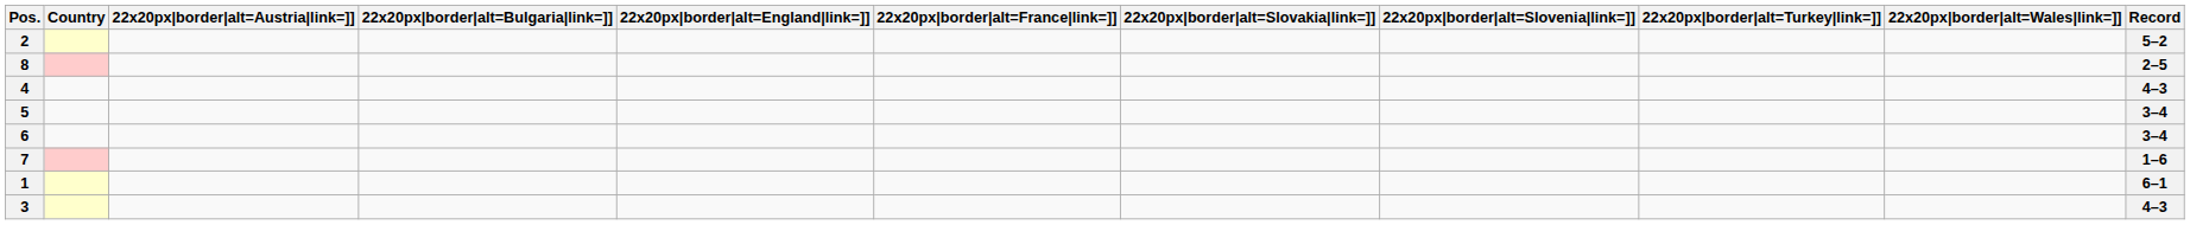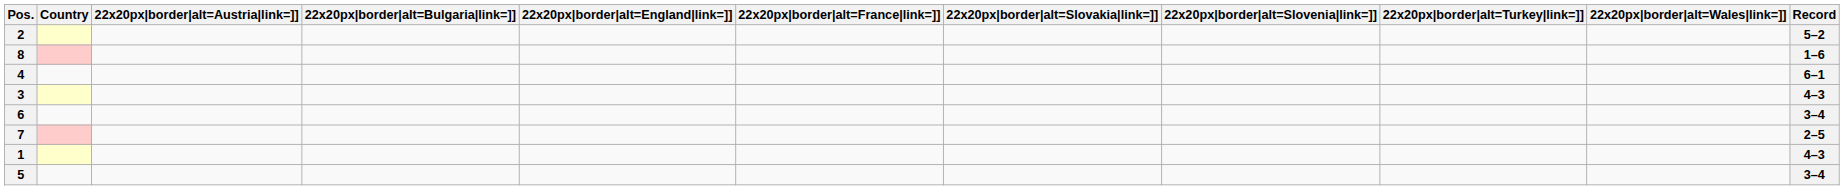 <table class="wikitable sortable nowrap" style="text-align:center; font-size:0.9em;">
 <tr>
 <th>Pos.</th>
 <th>Country</th>
 <th [[Image:>22x20px|border|alt=Austria|link=]]</th>
 <th [[Image:>22x20px|border|alt=Bulgaria|link=]]</th>
 <th [[Image:>22x20px|border|alt=England|link=]]</th>
 <th [[Image:>22x20px|border|alt=France|link=]]</th>
 <th [[Image:>22x20px|border|alt=Slovakia|link=]]</th>
 <th [[Image:>22x20px|border|alt=Slovenia|link=]]</th>
 <th [[Image:>22x20px|border|alt=Turkey|link=]]</th>
 <th [[Image:>22x20px|border|alt=Wales|link=]]</th>
 <th>Record</th>
 </tr>
 <tr>
 <th>2</th>
 <td style="text-align:left; background:#ffffcc;"></td>
 <td> </td>
 <td> </td>
 <td> </td>
 <td> </td>
 <td> </td>
 <td> </td>
 <td> </td>
 <td> </td>
 <th>5–2</th>
 </tr>
 <tr>
 <th>8</th>
 <td style="text-align:left; background:#ffcccc;"></td>
 <td> </td>
 <td> </td>
 <td> </td>
 <td> </td>
 <td> </td>
 <td> </td>
 <td> </td>
 <td> </td>
-<th>2–5</th>
+<th>1–6</th>
 </tr>
 <tr>
 <th>4</th>
 <td style="text-align:left;"></td>
 <td> </td>
 <td> </td>
 <td> </td>
 <td> </td>
 <td> </td>
 <td> </td>
 <td> </td>
 <td> </td>
-<th>4–3</th>
+<th>6–1</th>
 </tr>
 <tr>
-<th>5</th>
-<td style="text-align:left;"></td>
+<th>3</th>
+<td style="text-align:left; background:#ffffcc;"></td>
 <td> </td>
 <td> </td>
 <td> </td>
 <td> </td>
 <td> </td>
 <td> </td>
 <td> </td>
 <td> </td>
-<th>3–4</th>
+<th>4–3</th>
 </tr>
 <tr>
 <th>6</th>
 <td style="text-align:left;"></td>
 <td> </td>
 <td> </td>
 <td> </td>
 <td> </td>
 <td> </td>
 <td> </td>
 <td> </td>
 <td> </td>
 <th>3–4</th>
 </tr>
 <tr>
 <th>7</th>
 <td style="text-align:left; background:#ffcccc;"></td>
 <td> </td>
 <td> </td>
 <td> </td>
 <td> </td>
 <td> </td>
 <td> </td>
 <td> </td>
 <td> </td>
-<th>1–6</th>
+<th>2–5</th>
 </tr>
 <tr>
 <th>1</th>
 <td style="text-align:left; background:#ffffcc;"></td>
 <td> </td>
 <td> </td>
 <td> </td>
 <td> </td>
 <td> </td>
 <td> </td>
 <td> </td>
 <td> </td>
-<th>6–1</th>
+<th>4–3</th>
 </tr>
 <tr>
-<th>3</th>
-<td style="text-align:left; background:#ffffcc;"></td>
+<th>5</th>
+<td style="text-align:left;"></td>
 <td> </td>
 <td> </td>
 <td> </td>
 <td> </td>
 <td> </td>
 <td> </td>
 <td> </td>
 <td> </td>
-<th>4–3</th>
+<th>3–4</th>
 </tr>
 </table>
